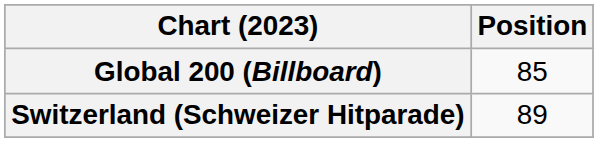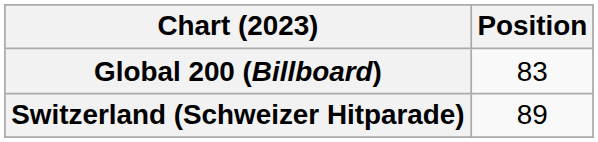 <table class="wikitable sortable plainrowheaders" style="text-align:center">
 <tr>
 <th scope="col">Chart (2023)</th>
 <th scope="col">Position</th>
 </tr>
 <tr>
 <th scope="row">Global 200 (<em>Billboard</em>)</th>
-<td>85</td>
+<td>83</td>
 </tr>
 <tr>
 <th scope="row">Switzerland (Schweizer Hitparade)</th>
 <td>89</td>
 </tr>
 </table>
